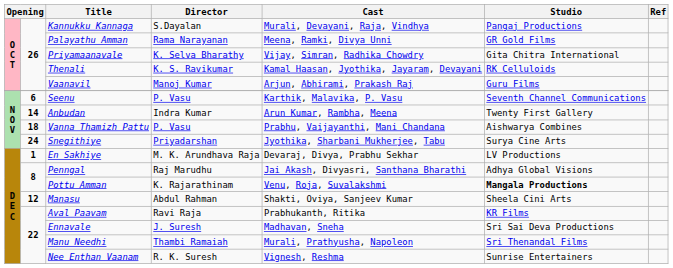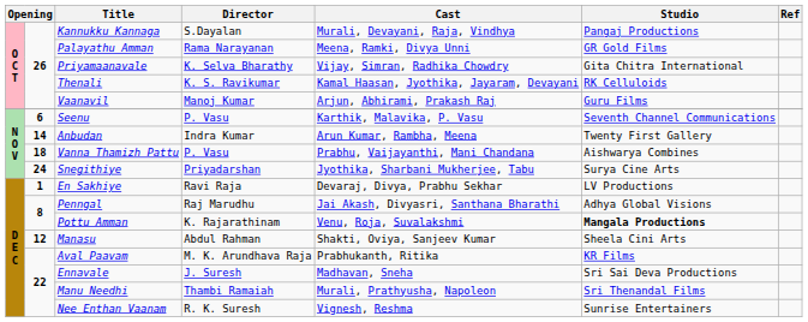 <table class="wikitable">
 <tr>
 <th colspan="2">Opening</th>
 <th>Title</th>
 <th>Director</th>
 <th>Cast</th>
 <th>Studio</th>
 <th>Ref</th>
 </tr>
 <tr October!>
 <td rowspan="5" valign="center" align="center" style="background:#FFB7C5;"><strong>O<br>C<br>T</strong></td>
 <td rowspan="5" align="center"><strong>26</strong></td>
 <td><em><a href='#'>Kannukku Kannaga</a></em></td>
 <td>S.Dayalan</td>
 <td><a href='#'>Murali</a>, <a href='#'>Devayani</a>, <a href='#'>Raja</a>, <a href='#'>Vindhya</a></td>
 <td><a href='#'>Pangaj Productions</a></td>
 <td></td>
 </tr>
 <tr>
 <td><em><a href='#'>Palayathu Amman</a></em></td>
 <td><a href='#'>Rama Narayanan</a></td>
 <td><a href='#'>Meena</a>, <a href='#'>Ramki</a>, <a href='#'>Divya Unni</a></td>
 <td><a href='#'>GR Gold Films</a></td>
 <td></td>
 </tr>
 <tr>
 <td><em><a href='#'>Priyamaanavale</a></em></td>
 <td><a href='#'>K. Selva Bharathy</a></td>
 <td><a href='#'>Vijay</a>, <a href='#'>Simran</a>, <a href='#'>Radhika Chowdry</a></td>
 <td>Gita Chitra International</td>
 <td></td>
 </tr>
 <tr>
 <td><em><a href='#'>Thenali</a></em></td>
 <td><a href='#'>K. S. Ravikumar</a></td>
 <td><a href='#'>Kamal Haasan</a>, <a href='#'>Jyothika</a>, <a href='#'>Jayaram</a>, <a href='#'>Devayani</a></td>
 <td><a href='#'>RK Celluloids</a></td>
 <td></td>
 </tr>
 <tr>
 <td><em><a href='#'>Vaanavil</a></em></td>
 <td><a href='#'>Manoj Kumar</a></td>
 <td><a href='#'>Arjun</a>, <a href='#'>Abhirami</a>, <a href='#'>Prakash Raj</a></td>
 <td><a href='#'>Guru Films</a></td>
 <td></td>
 </tr>
 <tr>
 </tr>
 <tr November!>
 <td rowspan="4" valign="center" align="center" style="background:#ACE1AF;"><strong>N<br>O<br>V</strong></td>
 <td rowspan="1" align="center"><strong>6</strong></td>
 <td><em><a href='#'>Seenu</a></em></td>
 <td><a href='#'>P. Vasu</a></td>
 <td><a href='#'>Karthik</a>, <a href='#'>Malavika</a>, <a href='#'>P. Vasu</a></td>
 <td><a href='#'>Seventh Channel Communications</a></td>
 <td></td>
 </tr>
 <tr>
 <td rowspan="1" align="center"><strong>14</strong></td>
 <td><em><a href='#'>Anbudan</a></em></td>
 <td>Indra Kumar</td>
 <td><a href='#'>Arun Kumar</a>, <a href='#'>Rambha</a>, <a href='#'>Meena</a></td>
 <td>Twenty First Gallery</td>
 <td></td>
 </tr>
 <tr>
 <td rowspan="1" align="center"><strong>18</strong></td>
 <td><em><a href='#'>Vanna Thamizh Pattu</a></em></td>
 <td><a href='#'>P. Vasu</a></td>
 <td><a href='#'>Prabhu</a>, <a href='#'>Vaijayanthi</a>, <a href='#'>Mani Chandana</a></td>
 <td>Aishwarya Combines</td>
 <td></td>
 </tr>
 <tr>
 <td rowspan="1" align="center"><strong>24</strong></td>
 <td><em><a href='#'>Snegithiye</a></em></td>
 <td><a href='#'>Priyadarshan</a></td>
 <td><a href='#'>Jyothika</a>, <a href='#'>Sharbani Mukherjee</a>, <a href='#'>Tabu</a></td>
 <td>Surya Cine Arts</td>
 <td></td>
 </tr>
 <tr December!>
 <td rowspan="8" valign="center" align="center" style="background:#B8860B;"><strong>D<br>E<br>C</strong></td>
 <td rowspan="1" align="center"><strong>1</strong></td>
 <td><em><a href='#'>En Sakhiye</a></em></td>
-<td>M. K. Arundhava Raja</td>
+<td>Ravi Raja</td>
 <td>Devaraj, Divya, Prabhu Sekhar</td>
 <td>LV Productions</td>
 <td></td>
 </tr>
 <tr>
 <td rowspan="2" align="center"><strong>8</strong></td>
 <td><em><a href='#'>Penngal</a></em></td>
 <td>Raj Marudhu</td>
 <td><a href='#'>Jai Akash</a>, Divyasri, <a href='#'>Santhana Bharathi</a></td>
 <td>Adhya Global Visions</td>
 <td></td>
 </tr>
 <tr>
 <td><em><a href='#'>Pottu Amman</a></em></td>
 <td>K. Rajarathinam</td>
 <td><a href='#'>Venu</a>, <a href='#'>Roja</a>, <a href='#'>Suvalakshmi</a></td>
 <td><strong>Mangala Productions</strong></td>
 <td></td>
 </tr>
 <tr>
 <td rowspan="1" align="center"><strong>12</strong></td>
 <td><em><a href='#'>Manasu</a></em></td>
 <td>Abdul Rahman</td>
 <td>Shakti, Oviya, Sanjeev Kumar</td>
 <td>Sheela Cini Arts</td>
 <td></td>
 </tr>
 <tr>
 <td rowspan="4" align="center"><strong>22</strong></td>
 <td><em><a href='#'>Aval Paavam</a></em></td>
-<td>Ravi Raja</td>
+<td>M. K. Arundhava Raja</td>
 <td>Prabhukanth, Ritika</td>
 <td><a href='#'>KR Films</a></td>
 <td></td>
 </tr>
 <tr>
 <td><em><a href='#'>Ennavale</a></em></td>
 <td><a href='#'>J. Suresh</a></td>
 <td><a href='#'>Madhavan</a>, <a href='#'>Sneha</a></td>
 <td>Sri Sai Deva Productions</td>
 <td></td>
 </tr>
 <tr>
 <td><em><a href='#'>Manu Needhi</a></em></td>
 <td><a href='#'>Thambi Ramaiah</a></td>
 <td><a href='#'>Murali</a>, <a href='#'>Prathyusha</a>, <a href='#'>Napoleon</a></td>
 <td><a href='#'>Sri Thenandal Films</a></td>
 <td></td>
 </tr>
 <tr>
 <td><em><a href='#'>Nee Enthan Vaanam</a></em></td>
 <td>R. K. Suresh</td>
 <td><a href='#'>Vignesh</a>, <a href='#'>Reshma</a></td>
 <td>Sunrise Entertainers</td>
 <td></td>
 </tr>
 </table>
